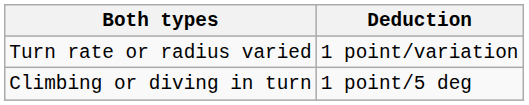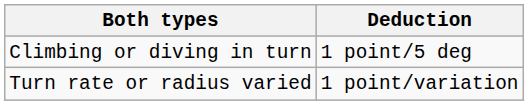 <table class="wikitable">
 <tr>
 <th>Both types</th>
 <th>Deduction</th>
 </tr>
 <tr>
+<td>Climbing or diving in turn</td>
+<td>1 point/5 deg</td>
+</tr>
+<tr>
 <td>Turn rate or radius varied</td>
 <td>1 point/variation</td>
 </tr>
-<tr>
-<td>Climbing or diving in turn</td>
-<td>1 point/5 deg</td>
-</tr>
 </table>
